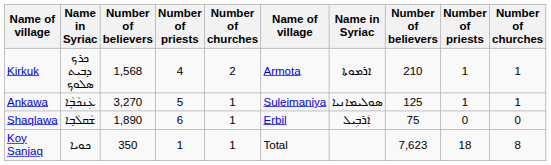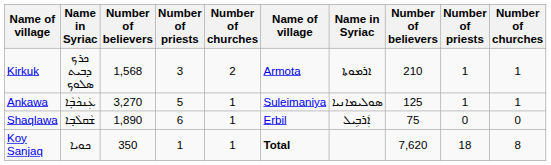 <table class="wikitable" style="text-align:center">
 <tr>
 <th>Name of village</th>
 <th>Name in Syriac</th>
 <th>Number of believers</th>
 <th>Number of priests</th>
 <th>Number of churches</th>
 <th>Name of village</th>
 <th>Name in Syriac</th>
 <th>Number of believers</th>
 <th>Number of priests</th>
 <th>Number of churches</th>
 </tr>
 <tr>
 <td style="text-align:left"><a href='#'>Kirkuk</a></td>
 <td>ܟܪܟ ܕܒܝܬ ܣܠܘܟ</td>
 <td>1,568</td>
-<td>4</td>
+<td>3</td>
 <td>2</td>
 <td style="text-align:left"><a href='#'>Armota</a></td>
 <td>ܐܪܡܘܬܐ</td>
 <td>210</td>
 <td>1</td>
 <td>1</td>
 </tr>
 <tr>
 <td style="text-align:left"><a href='#'>Ankawa</a></td>
 <td>ܥܲܢܟܵܒ̣ܵܐ</td>
 <td>3,270</td>
 <td>5</td>
 <td>1</td>
 <td style="text-align:left"><a href='#'>Suleimaniya</a></td>
 <td>ܣܘܠܝܡܐܢܝܐ</td>
 <td>125</td>
 <td>1</td>
 <td>1</td>
 </tr>
 <tr>
 <td style="text-align:left"><a href='#'>Shaqlawa</a></td>
 <td>ܫܵܩܠܵܒ݂ܐ</td>
 <td>1,890</td>
 <td>6</td>
 <td>1</td>
 <td style="text-align:left"><a href='#'>Erbil</a></td>
 <td>ܐܲܪܒܹܝܠ</td>
 <td>75</td>
 <td>0</td>
 <td>0</td>
 </tr>
 <tr>
 <td style="text-align:left"><a href='#'>Koy Sanjaq</a></td>
 <td>ܟܘܝܐ</td>
 <td>350</td>
 <td>1</td>
 <td>1</td>
-<td style="text-align:left">Total</td>
+<td style="text-align:left"><strong>Total</strong></td>
 <td></td>
-<td>7,623</td>
+<td>7,620</td>
 <td>18</td>
 <td>8</td>
 </tr>
 </table>
